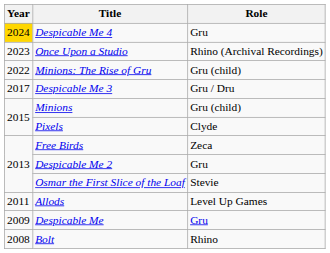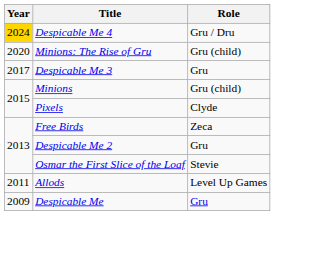 <table class="wikitable" style="font-size: 90%;">
 <tr>
 <th>Year</th>
 <th>Title</th>
 <th>Role</th>
 </tr>
 <tr>
 <td style="background: gold;">2024</td>
 <td><em><a href='#'>Despicable Me 4</a></em></td>
-<td>Gru</td>
+<td>Gru / Dru</td>
 </tr>
 <tr>
-<td>2023</td>
-<td><em><a href='#'>Once Upon a Studio</a></em></td>
-<td>Rhino (Archival Recordings)</td>
-</tr>
-<tr>
-<td>2022</td>
+<td>2020</td>
 <td><em><a href='#'>Minions: The Rise of Gru</a></em></td>
 <td>Gru (child)</td>
 </tr>
 <tr>
 <td>2017</td>
 <td><em><a href='#'>Despicable Me 3</a></em></td>
-<td>Gru / Dru</td>
+<td>Gru</td>
 </tr>
 <tr>
 <td rowspan=2>2015</td>
 <td><em><a href='#'>Minions</a></em></td>
 <td>Gru (child)</td>
 </tr>
 <tr>
 <td><em><a href='#'>Pixels</a></em></td>
 <td>Clyde</td>
 </tr>
 <tr>
 <td rowspan=3>2013</td>
 <td><em><a href='#'>Free Birds</a></em></td>
 <td>Zeca</td>
 </tr>
 <tr>
 <td><em><a href='#'>Despicable Me 2</a></em></td>
 <td>Gru</td>
 </tr>
 <tr>
 <td><em><a href='#'>Osmar the First Slice of the Loaf</a></em></td>
 <td>Stevie</td>
 </tr>
 <tr>
 <td>2011</td>
 <td><em><a href='#'>Allods</a></em></td>
 <td>Level Up Games</td>
 </tr>
 <tr>
 <td>2009</td>
 <td><em><a href='#'>Despicable Me</a></em></td>
 <td><a href='#'>Gru</a></td>
 </tr>
-<tr>
-<td>2008</td>
-<td><em><a href='#'>Bolt</a></em></td>
-<td>Rhino</td>
-</tr>
 </table>
